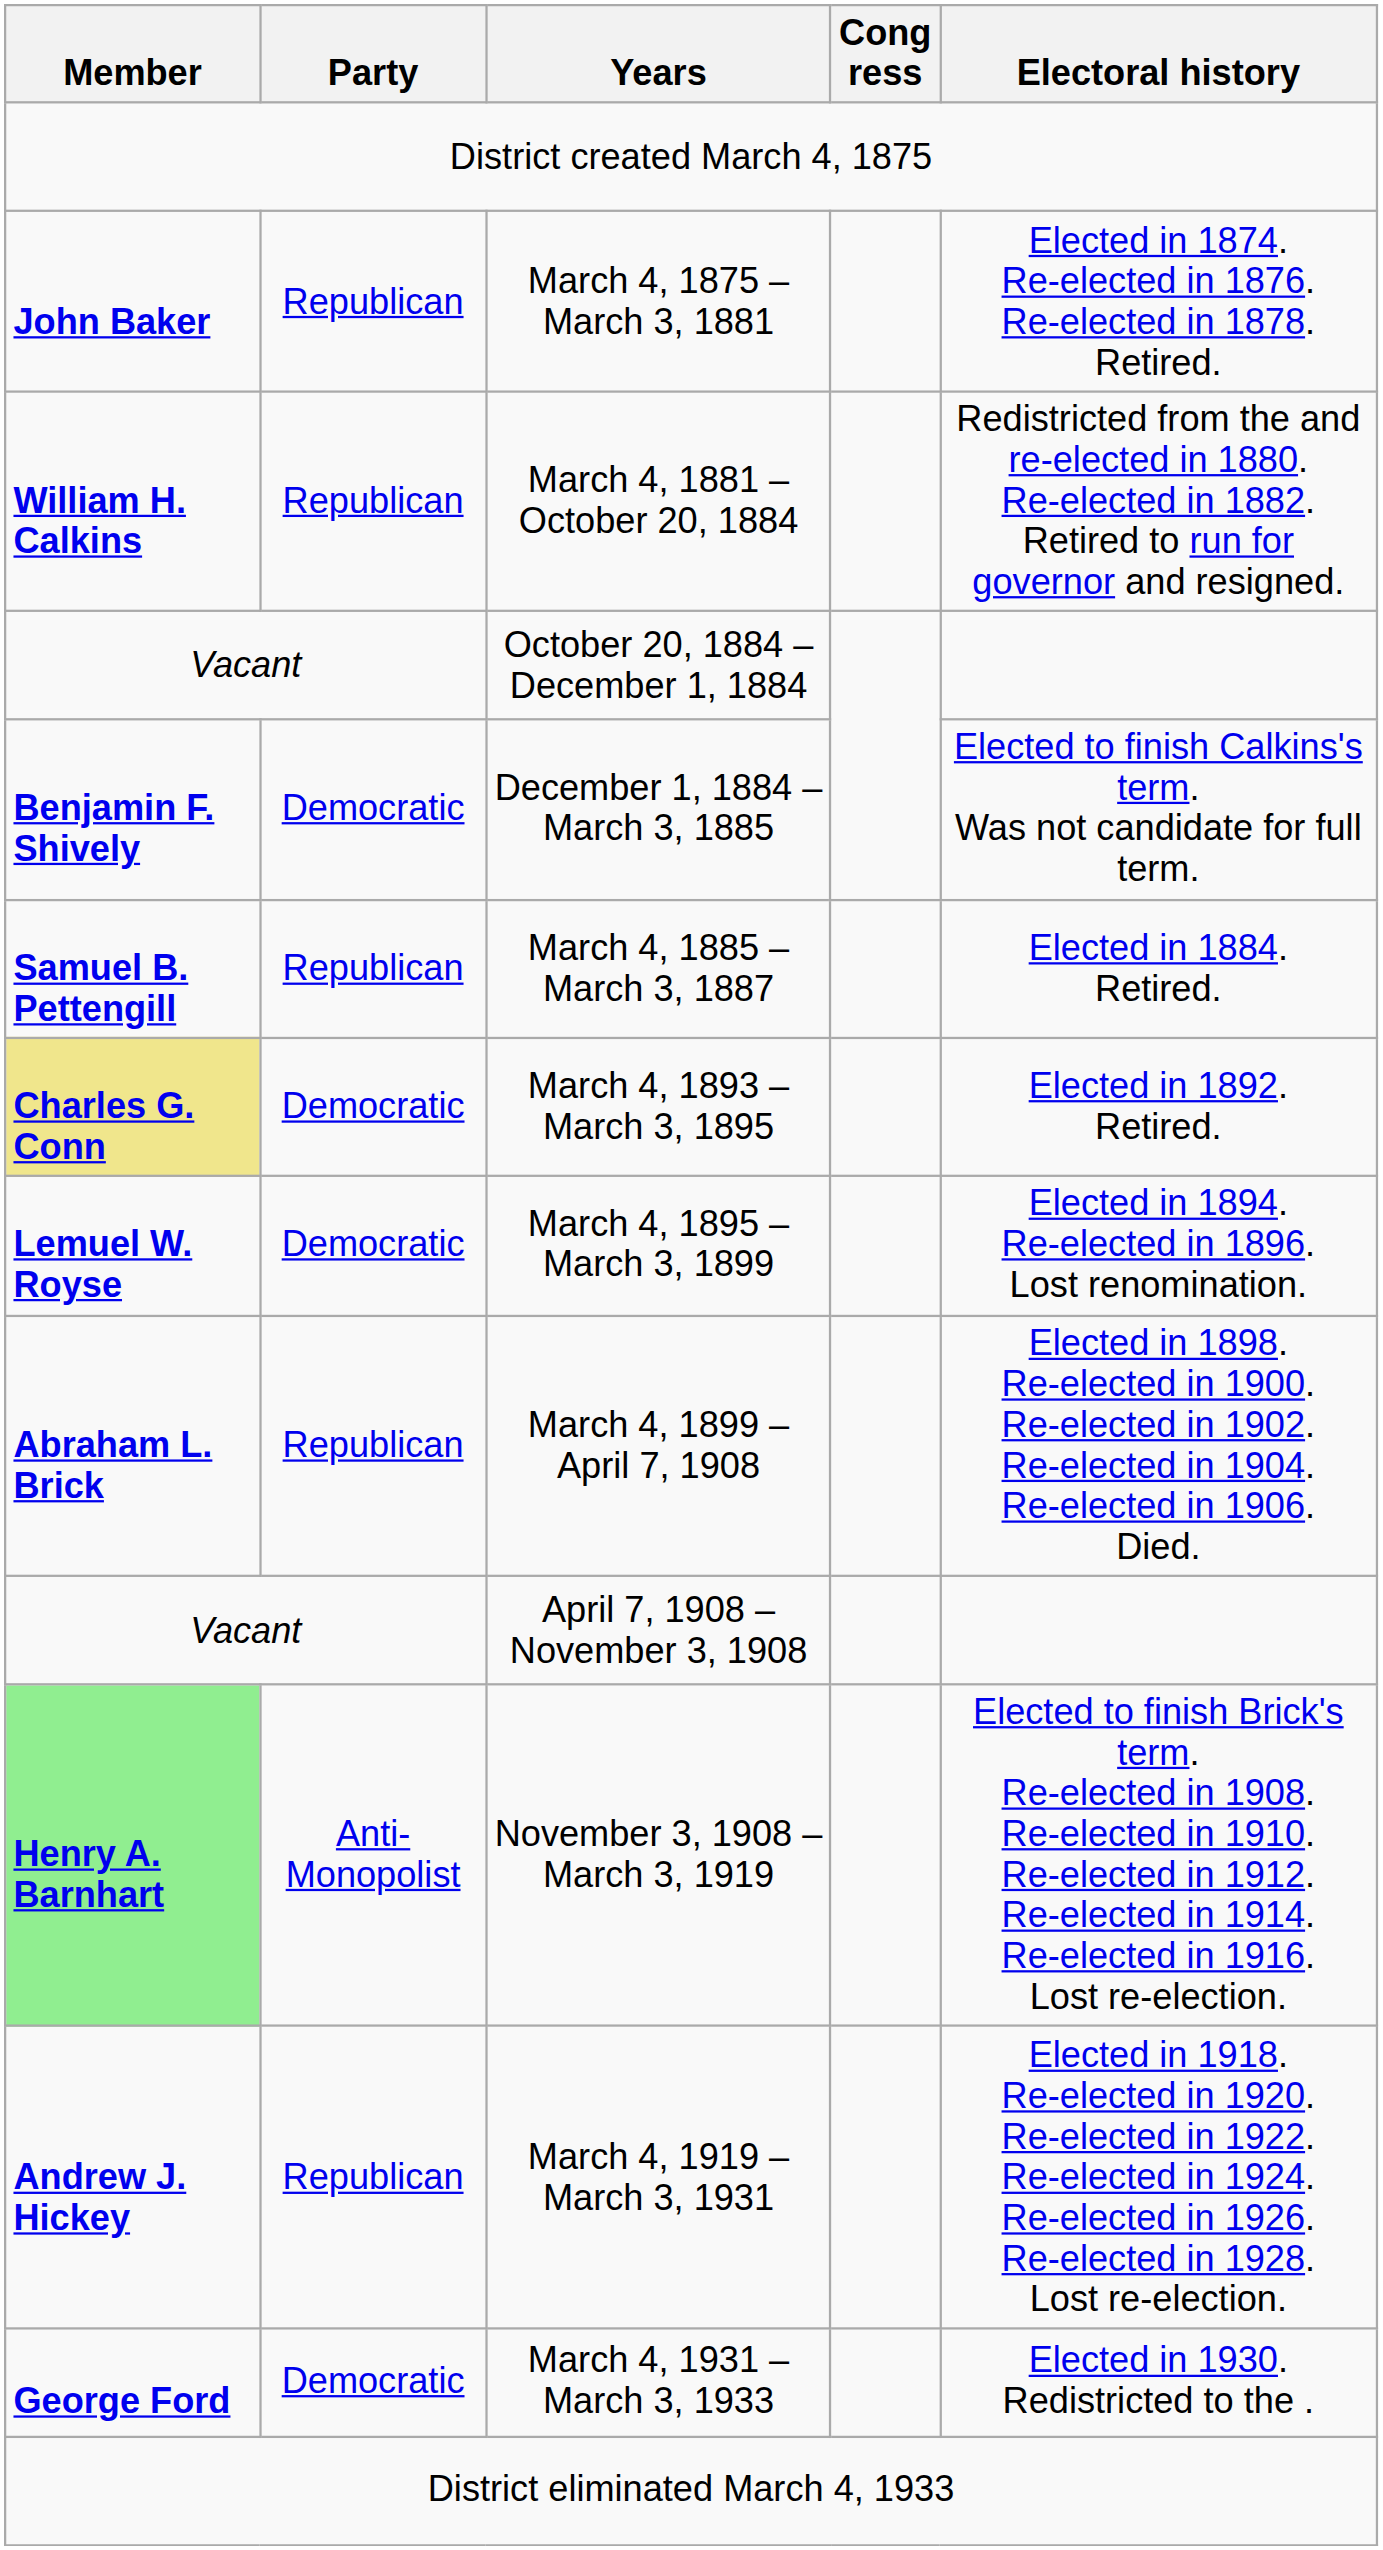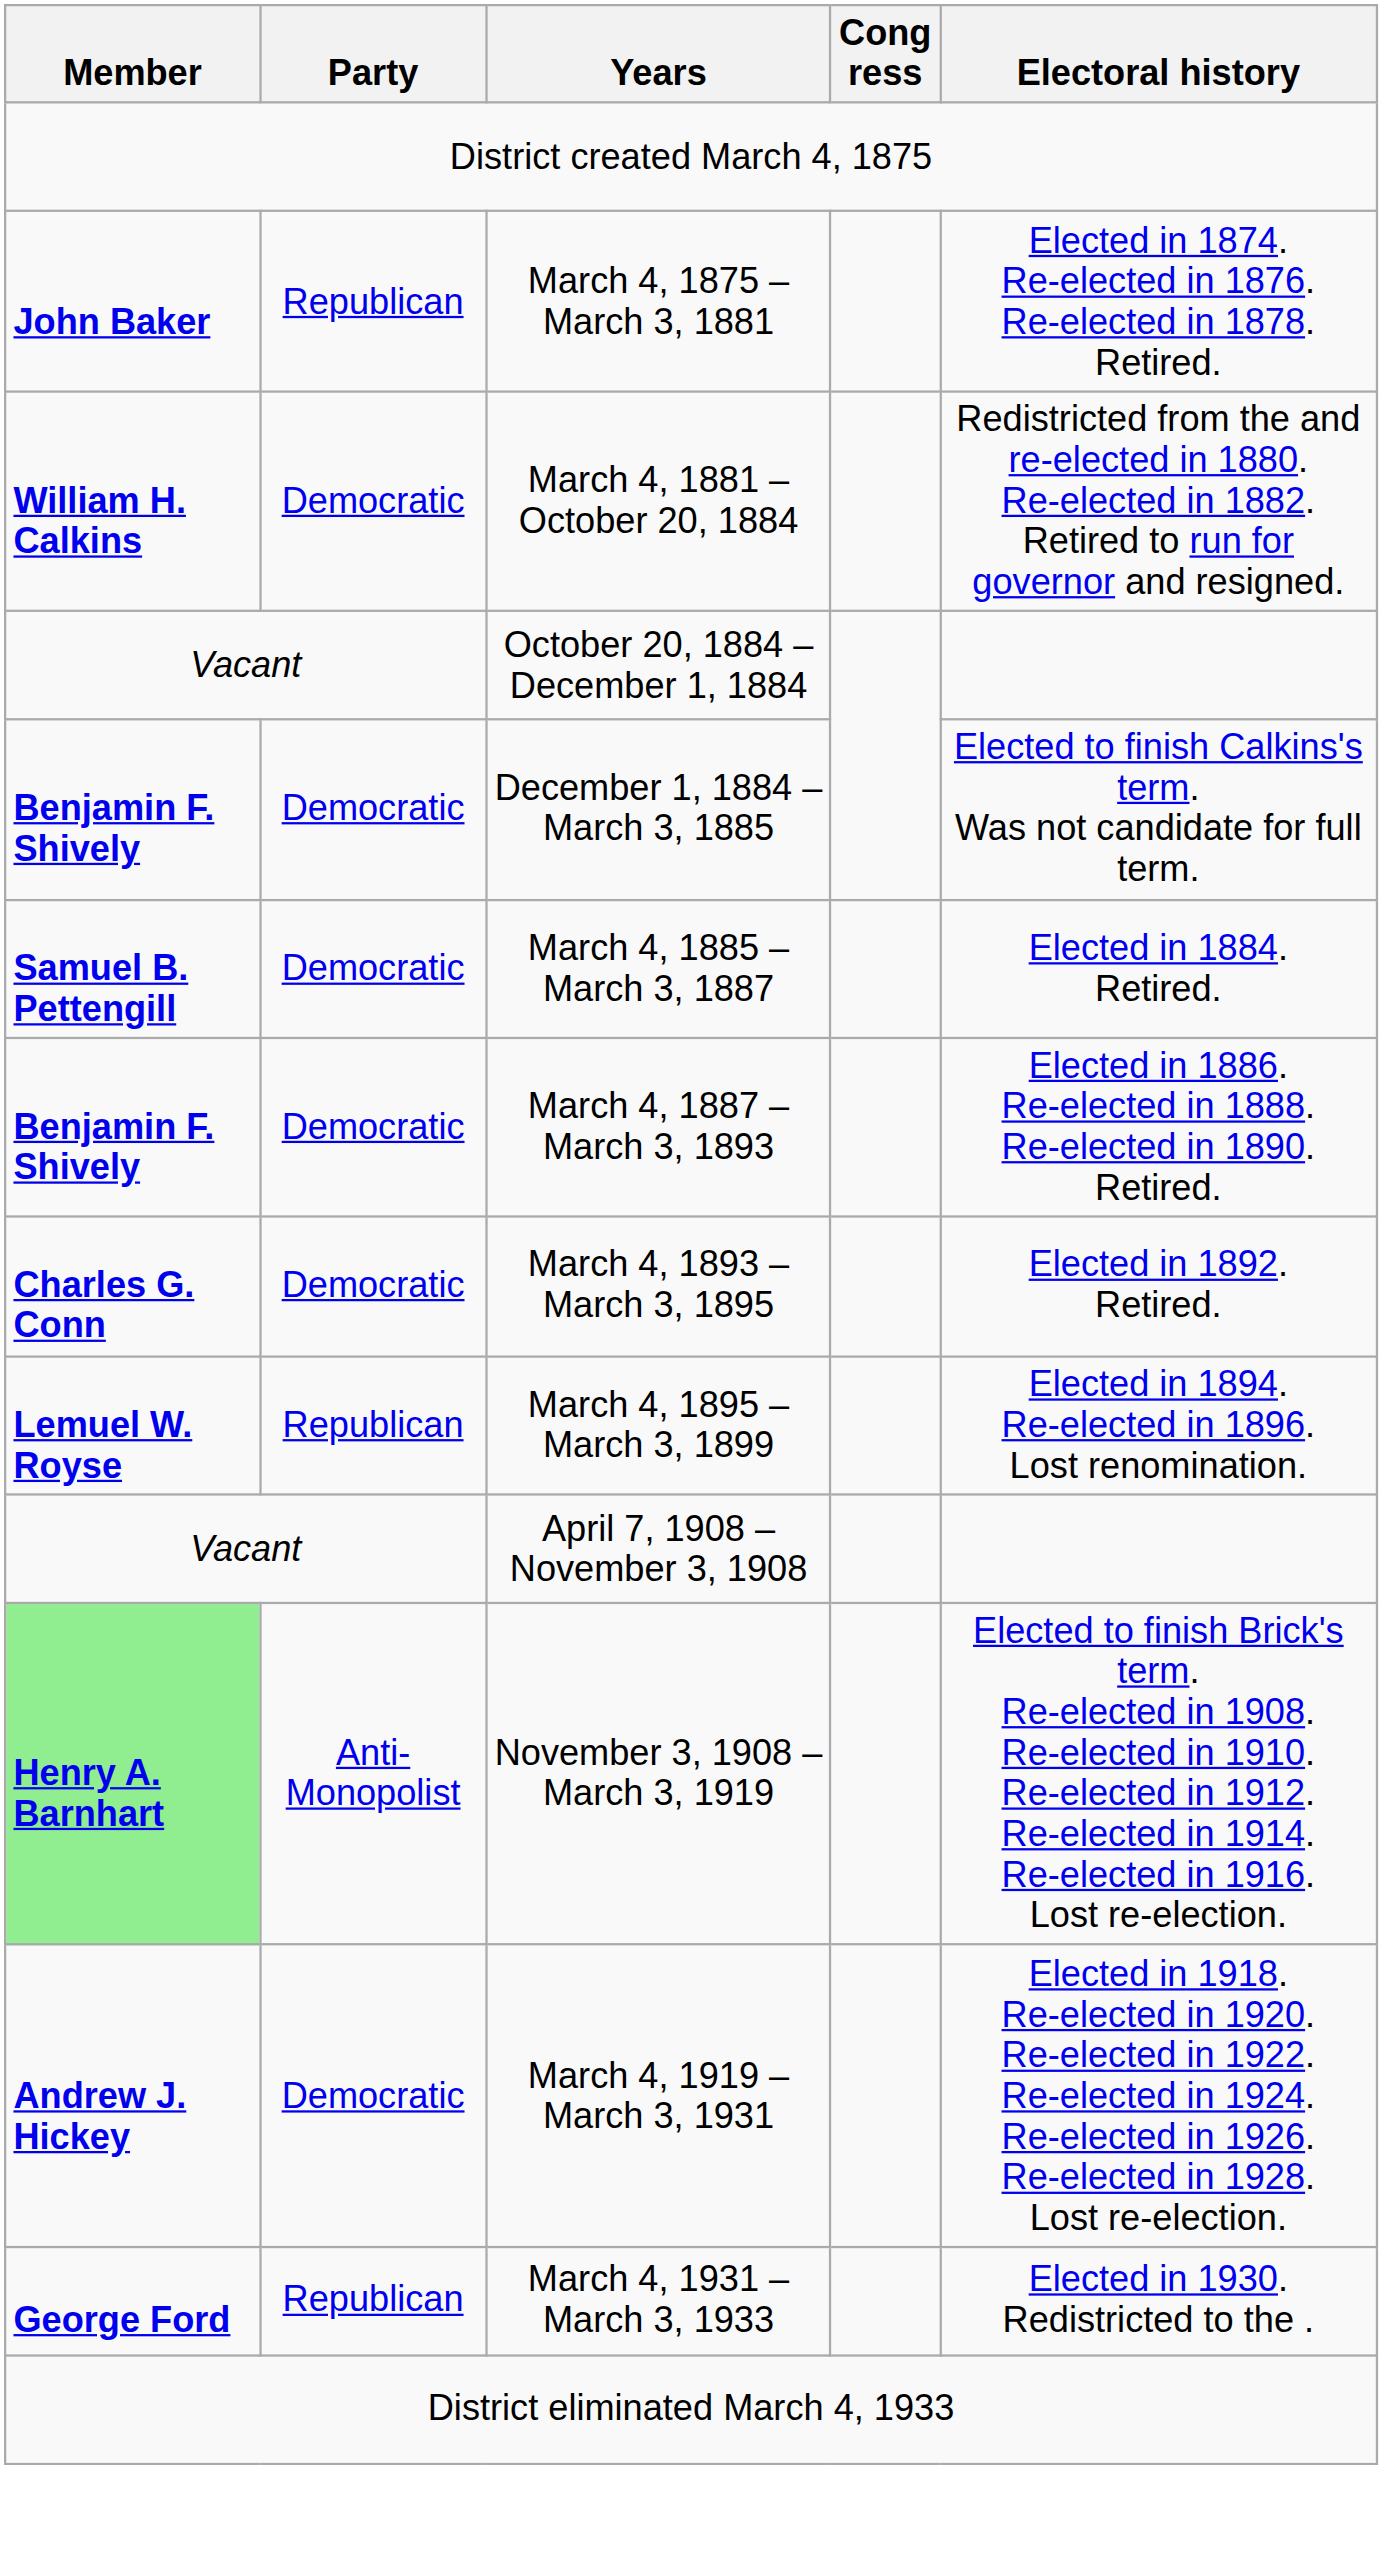 <table class=wikitable style="text-align:center">
 <tr valign=bottom>
 <th>Member</th>
 <th>Party</th>
 <th>Years</th>
 <th>Cong<br>ress</th>
 <th>Electoral history</th>
 </tr>
 <tr style="height:3em">
 <td colspan=5>District created March 4, 1875</td>
 </tr>
 <tr style="height:3em">
 <td align=left><br><strong><a href='#'>John Baker</a></strong><br></td>
 <td><a href='#'>Republican</a></td>
 <td nowrap>March 4, 1875 –<br>March 3, 1881</td>
 <td></td>
 <td><a href='#'>Elected in 1874</a>.<br><a href='#'>Re-elected in 1876</a>.<br><a href='#'>Re-elected in 1878</a>.<br>Retired.</td>
 </tr>
 <tr style="height:3em">
 <td align=left><br><strong><a href='#'>William H. Calkins</a></strong><br></td>
-<td><a href='#'>Republican</a></td>
+<td><a href='#'>Democratic</a></td>
 <td nowrap>March 4, 1881 –<br>October 20, 1884</td>
 <td></td>
 <td>Redistricted from the  and <a href='#'>re-elected in 1880</a>.<br><a href='#'>Re-elected in 1882</a>.<br>Retired to <a href='#'>run for governor</a> and resigned.</td>
 </tr>
 <tr style="height:3em">
 <td colspan=2><em>Vacant</em></td>
 <td nowrap>October 20, 1884 –<br>December 1, 1884</td>
 <td rowspan=2></td>
 <td></td>
 </tr>
 <tr style="height:3em">
 <td align=left><br><strong><a href='#'>Benjamin F. Shively</a></strong><br></td>
 <td><a href='#'>Democratic</a></td>
 <td nowrap>December 1, 1884 –<br>March 3, 1885</td>
 <td><a href='#'>Elected to finish Calkins's term</a>.<br>Was not candidate for full term.</td>
 </tr>
 <tr style="height:3em">
 <td align=left><br><strong><a href='#'>Samuel B. Pettengill</a></strong><br></td>
-<td><a href='#'>Republican</a></td>
+<td><a href='#'>Democratic</a></td>
 <td nowrap>March 4, 1885 –<br>March 3, 1887</td>
 <td></td>
 <td><a href='#'>Elected in 1884</a>.<br>Retired.</td>
 </tr>
 <tr style="height:3em">
-<td align=left style="background: khaki;"><br><strong><a href='#'>Charles G. Conn</a></strong><br></td>
+<td align=left><br><strong><a href='#'>Benjamin F. Shively</a></strong><br></td>
+<td><a href='#'>Democratic</a></td>
+<td nowrap>March 4, 1887 –<br>March 3, 1893</td>
+<td></td>
+<td><a href='#'>Elected in 1886</a>.<br><a href='#'>Re-elected in 1888</a>.<br><a href='#'>Re-elected in 1890</a>.<br>Retired.</td>
+</tr>
+<tr style="height:3em">
+<td align=left><br><strong><a href='#'>Charles G. Conn</a></strong><br></td>
 <td><a href='#'>Democratic</a></td>
 <td nowrap>March 4, 1893 –<br>March 3, 1895</td>
 <td></td>
 <td><a href='#'>Elected in 1892</a>.<br>Retired.</td>
 </tr>
 <tr style="height:3em">
 <td align=left><br><strong><a href='#'>Lemuel W. Royse</a></strong><br></td>
-<td><a href='#'>Democratic</a></td>
+<td><a href='#'>Republican</a></td>
 <td nowrap>March 4, 1895 –<br>March 3, 1899</td>
 <td></td>
 <td><a href='#'>Elected in 1894</a>.<br><a href='#'>Re-elected in 1896</a>.<br>Lost renomination.</td>
-</tr>
-<tr style="height:3em">
-<td align=left><br><strong><a href='#'>Abraham L. Brick</a></strong><br></td>
-<td><a href='#'>Republican</a></td>
-<td nowrap>March 4, 1899 –<br>April 7, 1908</td>
-<td></td>
-<td><a href='#'>Elected in 1898</a>.<br><a href='#'>Re-elected in 1900</a>.<br><a href='#'>Re-elected in 1902</a>.<br><a href='#'>Re-elected in 1904</a>.<br><a href='#'>Re-elected in 1906</a>.<br>Died.</td>
 </tr>
 <tr style="height:3em">
 <td colspan=2><em>Vacant</em></td>
 <td nowrap>April 7, 1908 –<br>November 3, 1908</td>
 <td></td>
 <td></td>
 </tr>
 <tr style="height:3em">
 <td align=left style="background: lightgreen;"><br><strong><a href='#'>Henry A. Barnhart</a></strong><br></td>
 <td><a href='#'>Anti-Monopolist</a></td>
 <td nowrap>November 3, 1908 –<br>March 3, 1919</td>
 <td></td>
 <td><a href='#'>Elected to finish Brick's term</a>.<br><a href='#'>Re-elected in 1908</a>.<br><a href='#'>Re-elected in 1910</a>.<br><a href='#'>Re-elected in 1912</a>.<br><a href='#'>Re-elected in 1914</a>.<br><a href='#'>Re-elected in 1916</a>.<br>Lost re-election.</td>
 </tr>
 <tr style="height:3em">
 <td align=left><br><strong><a href='#'>Andrew J. Hickey</a></strong><br></td>
-<td><a href='#'>Republican</a></td>
+<td><a href='#'>Democratic</a></td>
 <td nowrap>March 4, 1919 –<br>March 3, 1931</td>
 <td></td>
 <td><a href='#'>Elected in 1918</a>.<br><a href='#'>Re-elected in 1920</a>.<br><a href='#'>Re-elected in 1922</a>.<br><a href='#'>Re-elected in 1924</a>.<br><a href='#'>Re-elected in 1926</a>.<br><a href='#'>Re-elected in 1928</a>.<br>Lost re-election.</td>
 </tr>
 <tr style="height:3em">
 <td align=left><br><strong><a href='#'>George Ford</a></strong><br></td>
-<td><a href='#'>Democratic</a></td>
+<td><a href='#'>Republican</a></td>
 <td nowrap>March 4, 1931 –<br>March 3, 1933</td>
 <td></td>
 <td><a href='#'>Elected in 1930</a>.<br>Redistricted to the .</td>
 </tr>
 <tr style="height:3em">
 <td colspan=5>District eliminated March 4, 1933</td>
 </tr>
 </table>
